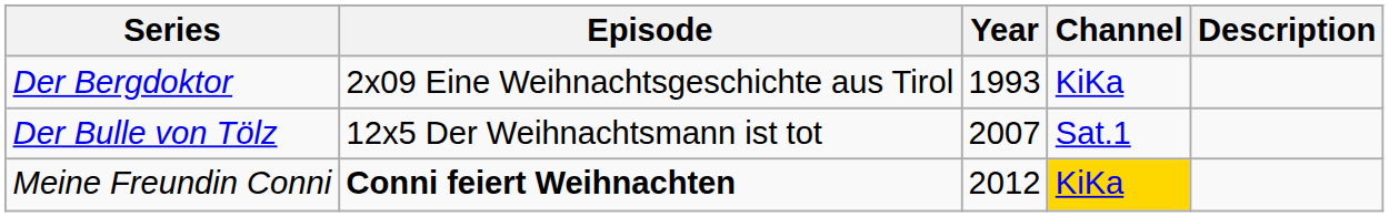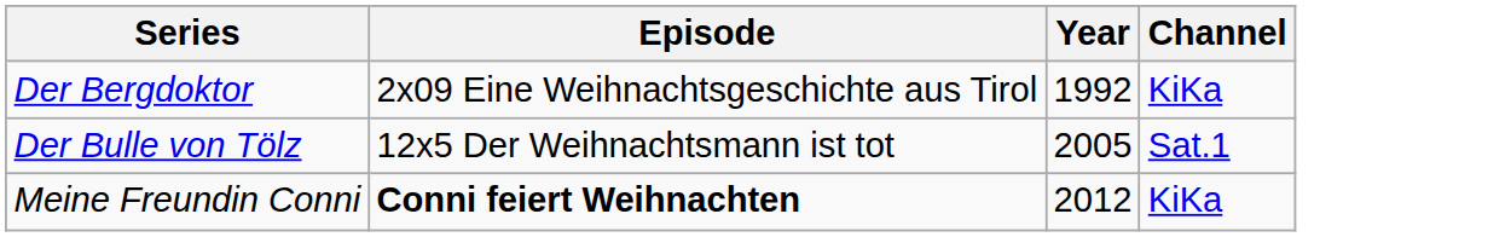 <table class="wikitable sortable">
 <tr>
 <th>Series</th>
 <th>Episode</th>
 <th>Year</th>
 <th>Channel</th>
-<th>Description</th>
 </tr>
 <tr>
 <td><em><a href='#'>Der Bergdoktor</a></em></td>
 <td>2x09 Eine Weihnachtsgeschichte aus Tirol</td>
-<td>1993</td>
+<td>1992</td>
 <td><a href='#'>KiKa</a></td>
-<td></td>
 </tr>
 <tr>
 <td><em><a href='#'>Der Bulle von Tölz</a></em></td>
 <td>12x5 Der Weihnachtsmann ist tot</td>
-<td>2007</td>
+<td>2005</td>
 <td><a href='#'>Sat.1</a></td>
-<td></td>
 </tr>
 <tr>
 <td><em>Meine Freundin Conni</em></td>
 <td><strong>Conni feiert Weihnachten</strong></td>
 <td>2012</td>
-<td style="background: gold;"><a href='#'>KiKa</a></td>
-<td></td>
+<td><a href='#'>KiKa</a></td>
 </tr>
 </table>
